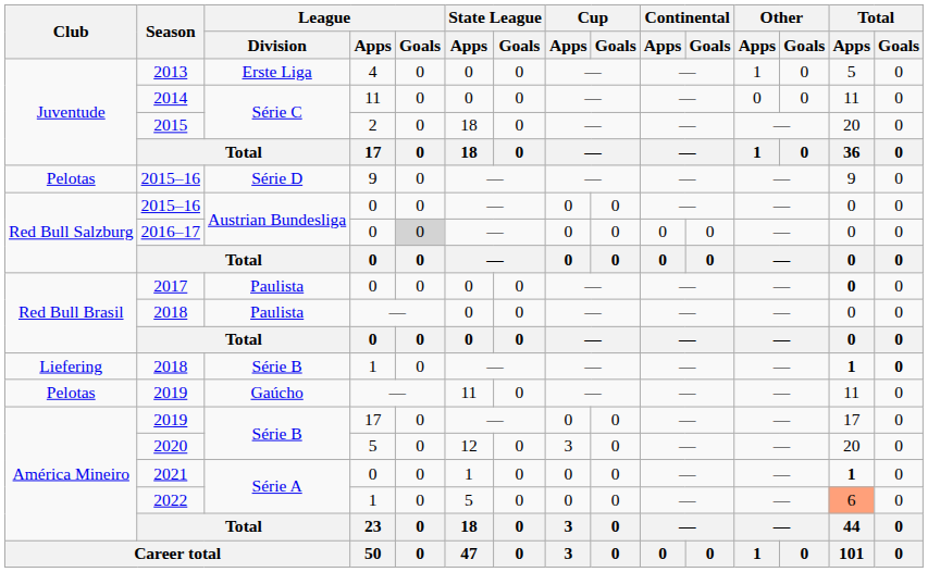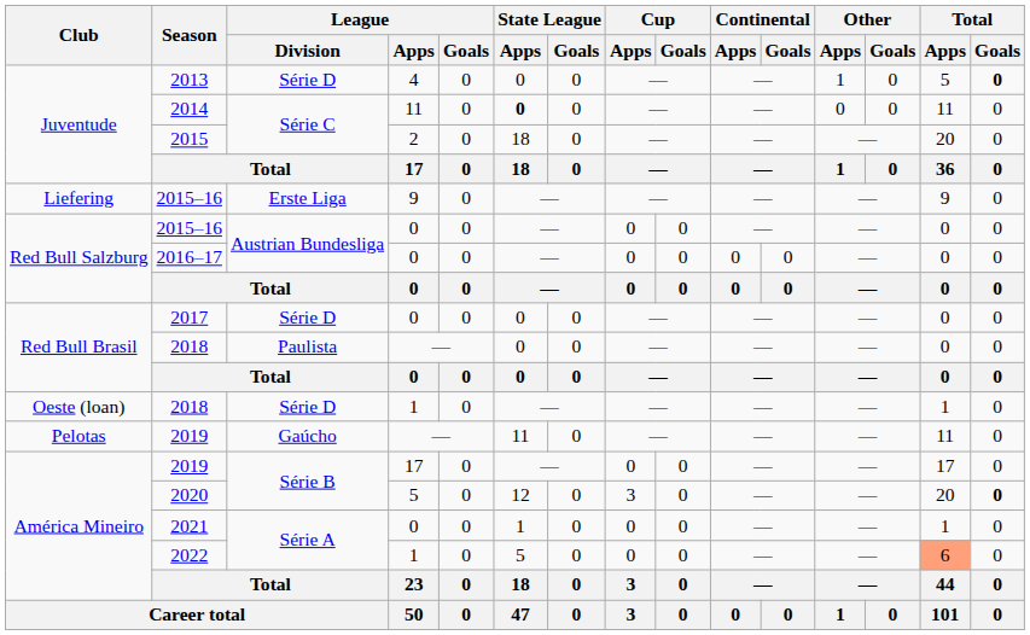 <table class="wikitable" style="text-align: center">
 <tr>
 <th rowspan="2">Club</th>
 <th rowspan="2">Season</th>
 <th colspan="3">League</th>
 <th colspan="2">State League</th>
 <th colspan="2">Cup</th>
 <th colspan="2">Continental</th>
 <th colspan="2">Other</th>
 <th colspan="2">Total</th>
 </tr>
 <tr>
 <th>Division</th>
 <th>Apps</th>
 <th>Goals</th>
 <th>Apps</th>
 <th>Goals</th>
 <th>Apps</th>
 <th>Goals</th>
 <th>Apps</th>
 <th>Goals</th>
 <th>Apps</th>
 <th>Goals</th>
 <th>Apps</th>
 <th>Goals</th>
 </tr>
 <tr>
 <td rowspan="4"><a href='#'>Juventude</a></td>
 <td><a href='#'>2013</a></td>
-<td><a href='#'>Erste Liga</a></td>
+<td><a href='#'>Série D</a></td>
 <td>4</td>
 <td>0</td>
 <td>0</td>
 <td>0</td>
 <td colspan="2">—</td>
 <td colspan="2">—</td>
 <td>1</td>
 <td>0</td>
 <td>5</td>
-<td>0</td>
+<td><strong>0</strong></td>
 </tr>
 <tr>
 <td><a href='#'>2014</a></td>
 <td rowspan="2"><a href='#'>Série C</a></td>
 <td>11</td>
 <td>0</td>
-<td>0</td>
+<td><strong>0</strong></td>
 <td>0</td>
 <td colspan="2">—</td>
 <td colspan="2">—</td>
 <td>0</td>
 <td>0</td>
 <td>11</td>
 <td>0</td>
 </tr>
 <tr>
 <td><a href='#'>2015</a></td>
 <td>2</td>
 <td>0</td>
 <td>18</td>
 <td>0</td>
 <td colspan="2">—</td>
 <td colspan="2">—</td>
 <td colspan="2">—</td>
 <td>20</td>
 <td>0</td>
 </tr>
 <tr>
 <th colspan="2">Total</th>
 <th>17</th>
 <th>0</th>
 <th>18</th>
 <th>0</th>
 <th colspan="2">—</th>
 <th colspan="2">—</th>
 <th>1</th>
 <th>0</th>
 <th>36</th>
 <th>0</th>
 </tr>
 <tr>
-<td><a href='#'>Pelotas</a></td>
+<td><a href='#'>Liefering</a></td>
 <td><a href='#'>2015–16</a></td>
-<td><a href='#'>Série D</a></td>
+<td><a href='#'>Erste Liga</a></td>
 <td>9</td>
 <td>0</td>
 <td colspan="2">—</td>
 <td colspan="2">—</td>
 <td colspan="2">—</td>
 <td colspan="2">—</td>
 <td>9</td>
 <td>0</td>
 </tr>
 <tr>
 <td rowspan="3"><a href='#'>Red Bull Salzburg</a></td>
 <td><a href='#'>2015–16</a></td>
 <td rowspan="2"><a href='#'>Austrian Bundesliga</a></td>
 <td>0</td>
 <td>0</td>
 <td colspan="2">—</td>
 <td>0</td>
 <td>0</td>
 <td colspan="2">—</td>
 <td colspan="2">—</td>
 <td>0</td>
 <td>0</td>
 </tr>
 <tr>
 <td><a href='#'>2016–17</a></td>
 <td>0</td>
-<td style="background: lightgrey;">0</td>
+<td>0</td>
 <td colspan="2">—</td>
 <td>0</td>
 <td>0</td>
 <td>0</td>
 <td>0</td>
 <td colspan="2">—</td>
 <td>0</td>
 <td>0</td>
 </tr>
 <tr>
 <th colspan=2>Total</th>
 <th>0</th>
 <th>0</th>
 <th colspan="2">—</th>
 <th>0</th>
 <th>0</th>
 <th>0</th>
 <th>0</th>
 <th colspan="2">—</th>
 <th>0</th>
 <th>0</th>
 </tr>
 <tr>
 <td rowspan="3"><a href='#'>Red Bull Brasil</a></td>
 <td><a href='#'>2017</a></td>
-<td><a href='#'>Paulista</a></td>
+<td><a href='#'>Série D</a></td>
 <td>0</td>
 <td>0</td>
 <td>0</td>
 <td>0</td>
 <td colspan="2">—</td>
 <td colspan="2">—</td>
 <td colspan="2">—</td>
-<td><strong>0</strong></td>
+<td>0</td>
 <td>0</td>
 </tr>
 <tr>
 <td><a href='#'>2018</a></td>
 <td><a href='#'>Paulista</a></td>
 <td colspan="2">—</td>
 <td>0</td>
 <td>0</td>
 <td colspan="2">—</td>
 <td colspan="2">—</td>
 <td colspan="2">—</td>
 <td>0</td>
 <td>0</td>
 </tr>
 <tr>
 <th colspan=2>Total</th>
 <th>0</th>
 <th>0</th>
 <th>0</th>
 <th>0</th>
 <th colspan="2">—</th>
 <th colspan="2">—</th>
 <th colspan="2">—</th>
 <th>0</th>
 <th>0</th>
 </tr>
 <tr>
-<td><a href='#'>Liefering</a></td>
+<td><a href='#'>Oeste</a> (loan)</td>
 <td><a href='#'>2018</a></td>
-<td><a href='#'>Série B</a></td>
+<td><a href='#'>Série D</a></td>
 <td>1</td>
 <td>0</td>
 <td colspan="2">—</td>
 <td colspan="2">—</td>
 <td colspan="2">—</td>
 <td colspan="2">—</td>
-<td><strong>1</strong></td>
-<td><strong>0</strong></td>
+<td>1</td>
+<td>0</td>
 </tr>
 <tr>
 <td><a href='#'>Pelotas</a></td>
 <td><a href='#'>2019</a></td>
 <td><a href='#'>Gaúcho</a></td>
 <td colspan="2">—</td>
 <td>11</td>
 <td>0</td>
 <td colspan="2">—</td>
 <td colspan="2">—</td>
 <td colspan="2">—</td>
 <td>11</td>
 <td>0</td>
 </tr>
 <tr>
 <td rowspan="5"><a href='#'>América Mineiro</a></td>
 <td><a href='#'>2019</a></td>
 <td rowspan="2"><a href='#'>Série B</a></td>
 <td>17</td>
 <td>0</td>
 <td colspan="2">—</td>
 <td>0</td>
 <td>0</td>
 <td colspan="2">—</td>
 <td colspan="2">—</td>
 <td>17</td>
 <td>0</td>
 </tr>
 <tr>
 <td><a href='#'>2020</a></td>
 <td>5</td>
 <td>0</td>
 <td>12</td>
 <td>0</td>
 <td>3</td>
 <td>0</td>
 <td colspan="2">—</td>
 <td colspan="2">—</td>
 <td>20</td>
-<td>0</td>
+<td><strong>0</strong></td>
 </tr>
 <tr>
 <td><a href='#'>2021</a></td>
 <td rowspan="2"><a href='#'>Série A</a></td>
 <td>0</td>
 <td>0</td>
 <td>1</td>
 <td>0</td>
 <td>0</td>
 <td>0</td>
 <td colspan="2">—</td>
 <td colspan="2">—</td>
-<td><strong>1</strong></td>
+<td>1</td>
 <td>0</td>
 </tr>
 <tr>
 <td><a href='#'>2022</a></td>
 <td>1</td>
 <td>0</td>
 <td>5</td>
 <td>0</td>
 <td>0</td>
 <td>0</td>
 <td colspan="2">—</td>
 <td colspan="2">—</td>
 <td style="background: lightsalmon;">6</td>
 <td>0</td>
 </tr>
 <tr>
 <th colspan=2>Total</th>
 <th>23</th>
 <th>0</th>
 <th>18</th>
 <th>0</th>
 <th>3</th>
 <th>0</th>
 <th colspan="2">—</th>
 <th colspan="2">—</th>
 <th>44</th>
 <th>0</th>
 </tr>
 <tr>
 <th colspan=3><strong>Career total</strong></th>
 <th>50</th>
 <th>0</th>
 <th>47</th>
 <th>0</th>
 <th>3</th>
 <th>0</th>
 <th>0</th>
 <th>0</th>
 <th>1</th>
 <th>0</th>
 <th>101</th>
 <th>0</th>
 </tr>
 </table>
